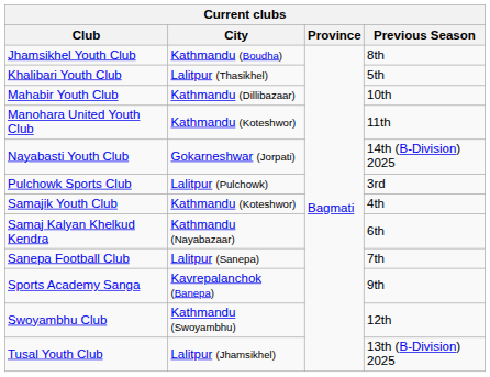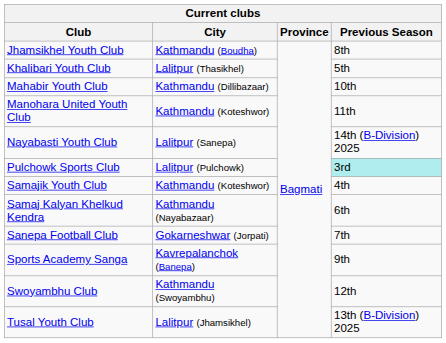 <table class="wikitable sortable">
 <tr>
 <th colspan=5>Current clubs</th>
 </tr>
 <tr>
 <th>Club</th>
 <th>City</th>
 <th>Province</th>
 <th>Previous Season</th>
 </tr>
 <tr>
 <td><a href='#'>Jhamsikhel Youth Club</a></td>
 <td><a href='#'>Kathmandu</a> <small>(<a href='#'>Boudha</a>)</small></td>
 <td rowspan=12><a href='#'>Bagmati</a></td>
 <td>8th</td>
 </tr>
 <tr>
 <td><a href='#'>Khalibari Youth Club</a></td>
 <td><a href='#'>Lalitpur</a> <small>(Thasikhel)</small></td>
 <td>5th</td>
 </tr>
 <tr>
 <td><a href='#'>Mahabir Youth Club</a></td>
 <td><a href='#'>Kathmandu</a> <small>(Dillibazaar)</small></td>
 <td>10th</td>
 </tr>
 <tr>
 <td><a href='#'>Manohara United Youth Club</a></td>
 <td><a href='#'>Kathmandu</a> <small>(Koteshwor)</small></td>
 <td>11th</td>
 </tr>
 <tr>
 <td><a href='#'>Nayabasti Youth Club</a></td>
-<td><a href='#'>Gokarneshwar</a> <small>(Jorpati)</small></td>
+<td><a href='#'>Lalitpur</a> <small>(Sanepa)</small></td>
 <td>14th (<a href='#'>B-Division</a>) 2025</td>
 </tr>
 <tr>
 <td><a href='#'>Pulchowk Sports Club</a></td>
 <td><a href='#'>Lalitpur</a> <small>(Pulchowk)</small></td>
-<td>3rd</td>
+<td style="background: paleturquoise;">3rd</td>
 </tr>
 <tr>
 <td><a href='#'>Samajik Youth Club</a></td>
 <td><a href='#'>Kathmandu</a> <small>(Koteshwor)</small></td>
 <td>4th</td>
 </tr>
 <tr>
 <td><a href='#'>Samaj Kalyan Khelkud Kendra</a></td>
 <td><a href='#'>Kathmandu</a> <small>(Nayabazaar)</small></td>
 <td>6th</td>
 </tr>
 <tr>
 <td><a href='#'>Sanepa Football Club</a></td>
-<td><a href='#'>Lalitpur</a> <small>(Sanepa)</small></td>
+<td><a href='#'>Gokarneshwar</a> <small>(Jorpati)</small></td>
 <td>7th</td>
 </tr>
 <tr>
 <td><a href='#'>Sports Academy Sanga</a></td>
 <td><a href='#'>Kavrepalanchok</a> <small>(<a href='#'>Banepa</a>)</small></td>
 <td>9th</td>
 </tr>
 <tr>
 <td><a href='#'>Swoyambhu Club</a></td>
 <td><a href='#'>Kathmandu</a> <small>(Swoyambhu)</small></td>
 <td>12th</td>
 </tr>
 <tr>
 <td><a href='#'>Tusal Youth Club</a></td>
 <td><a href='#'>Lalitpur</a> <small>(Jhamsikhel)</small></td>
 <td>13th (<a href='#'>B-Division</a>) 2025</td>
 </tr>
 </table>
